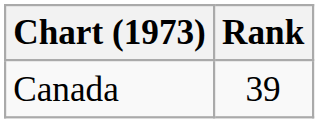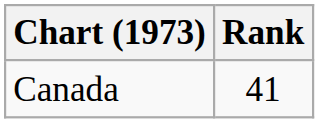 <table class="wikitable">
 <tr>
 <th align="left">Chart (1973)</th>
 <th style="text-align:center;">Rank</th>
 </tr>
 <tr>
 <td>Canada</td>
-<td style="text-align:center;">39</td>
+<td style="text-align:center;">41</td>
 </tr>
 </table>
